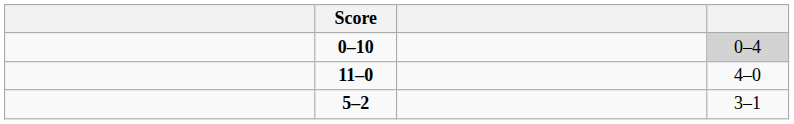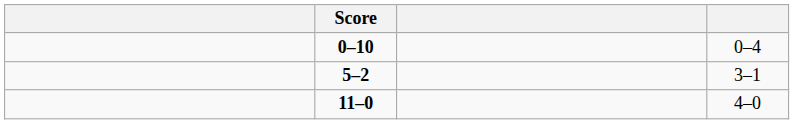 <table class="wikitable" style="text-align: center; ">
 <tr>
 <th align="right" width="270"></th>
 <th width="65">Score</th>
 <th align="left" width="270"></th>
 <th width="65"></th>
 </tr>
 <tr>
 <td align="left"></td>
 <td><strong>0–10</strong></td>
 <td align="left"><strong></strong></td>
-<td style="background: lightgrey;">0–4 <strong></strong></td>
+<td>0–4 <strong></strong></td>
+</tr>
+<tr>
+<td align="left"><strong></strong></td>
+<td><strong>5–2</strong></td>
+<td align="left"></td>
+<td>3–1 <strong></strong></td>
 </tr>
 <tr>
 <td align="left"><strong></strong></td>
 <td><strong>11–0</strong></td>
 <td align="left"></td>
 <td>4–0 <strong></strong></td>
 </tr>
-<tr>
-<td align="left"><strong></strong></td>
-<td><strong>5–2</strong></td>
-<td align="left"></td>
-<td>3–1 <strong></strong></td>
-</tr>
 </table>
